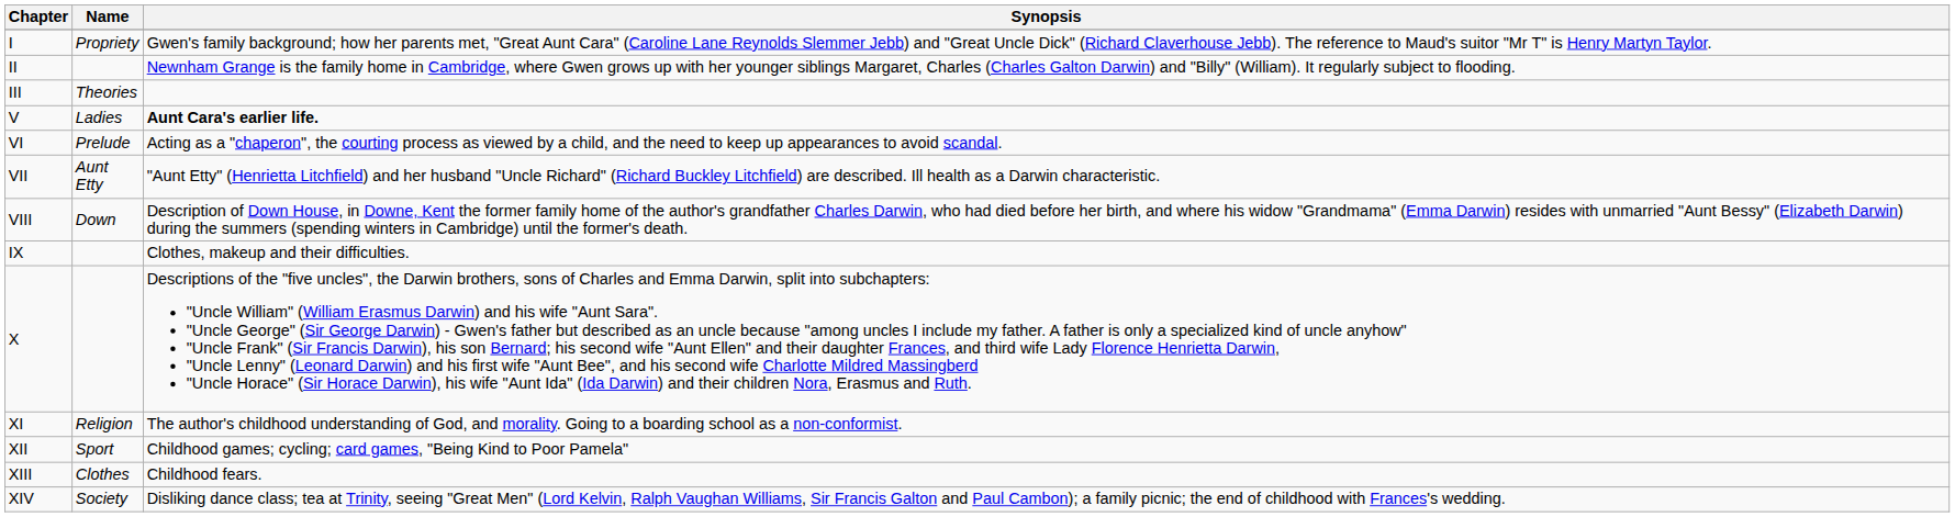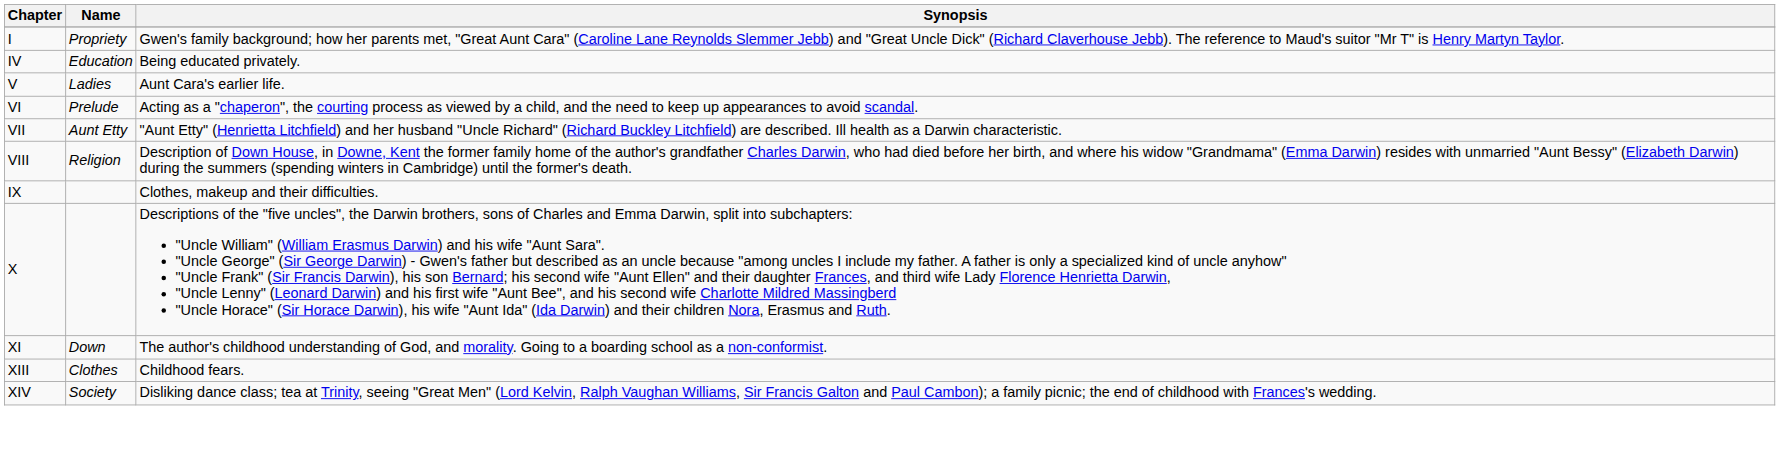 <table class=wikitable>
 <tr>
 <th>Chapter</th>
 <th>Name</th>
 <th>Synopsis</th>
 </tr>
 <tr>
 </tr>
 <tr>
 <td>I</td>
 <td><em>Propriety </em></td>
 <td>Gwen's family background; how her parents met, "Great Aunt Cara" (<a href='#'>Caroline Lane Reynolds Slemmer Jebb</a>) and "Great Uncle Dick" (<a href='#'>Richard Claverhouse Jebb</a>).  The reference to Maud's suitor "Mr T" is <a href='#'>Henry Martyn Taylor</a>.</td>
 </tr>
 <tr>
-<td>II</td>
-<td><em></em></td>
-<td><a href='#'>Newnham Grange</a> is the family home in <a href='#'>Cambridge</a>, where Gwen grows up with her younger siblings Margaret, Charles (<a href='#'>Charles Galton Darwin</a>) and "Billy" (William).  It regularly subject to flooding.</td>
-</tr>
-<tr>
-<td>III</td>
-<td><em>Theories</em></td>
-<td></td>
+<td>IV</td>
+<td><em>Education </em></td>
+<td>Being educated privately.</td>
 </tr>
 <tr>
 <td>V</td>
 <td><em>Ladies </em></td>
-<td><strong>Aunt Cara's earlier life.</strong></td>
+<td>Aunt Cara's earlier life.</td>
 </tr>
 <tr>
 <td>VI</td>
 <td><em>Prelude</em></td>
 <td>Acting as a "<a href='#'>chaperon</a>", the <a href='#'>courting</a> process as viewed by a child, and the need to keep up appearances to avoid <a href='#'>scandal</a>.</td>
 </tr>
 <tr>
 <td>VII</td>
 <td><em>Aunt Etty </em></td>
 <td>"Aunt Etty" (<a href='#'>Henrietta Litchfield</a>) and her husband "Uncle Richard" (<a href='#'>Richard Buckley Litchfield</a>) are described.  Ill health as a Darwin characteristic.</td>
 </tr>
 <tr>
 <td>VIII</td>
-<td><em>Down </em></td>
+<td><em>Religion </em></td>
 <td>Description of <a href='#'>Down House</a>, in <a href='#'>Downe, Kent</a> the former family home of the author's grandfather <a href='#'>Charles Darwin</a>, who had died before her birth, and where his widow "Grandmama" (<a href='#'>Emma Darwin</a>) resides with unmarried "Aunt Bessy" (<a href='#'>Elizabeth Darwin</a>) during the summers (spending winters in Cambridge) until the former's death.</td>
 </tr>
 <tr>
 <td>IX</td>
 <td><em> </em></td>
 <td>Clothes, makeup and their difficulties.</td>
 </tr>
 <tr>
 <td>X</td>
 <td><em> </em></td>
 <td>Descriptions of the "five uncles", the Darwin brothers, sons of Charles and Emma Darwin, split into subchapters:<br><ul><li>"Uncle William" (<a href='#'>William Erasmus Darwin</a>) and his wife "Aunt Sara".</li><li>"Uncle George" (<a href='#'>Sir George Darwin</a>) - Gwen's father but described as an uncle because "among uncles I include my father. A father is only a specialized kind of uncle anyhow"</li><li>"Uncle Frank" (<a href='#'>Sir Francis Darwin</a>), his son <a href='#'>Bernard</a>; his second wife  "Aunt Ellen" and their daughter <a href='#'>Frances</a>, and third wife Lady <a href='#'>Florence Henrietta Darwin</a>,</li><li>"Uncle Lenny" (<a href='#'>Leonard Darwin</a>) and his first wife "Aunt Bee", and his second wife  <a href='#'>Charlotte Mildred Massingberd</a></li><li>"Uncle Horace" (<a href='#'>Sir Horace Darwin</a>), his wife "Aunt Ida" (<a href='#'>Ida Darwin</a>) and their children <a href='#'>Nora</a>, Erasmus and <a href='#'>Ruth</a>.</li></ul></td>
 </tr>
 <tr>
 <td>XI</td>
-<td><em>Religion </em></td>
+<td><em>Down </em></td>
 <td>The author's childhood understanding of God, and <a href='#'>morality</a>.  Going to a boarding school as a <a href='#'>non-conformist</a>.</td>
-</tr>
-<tr>
-<td>XII</td>
-<td><em>Sport </em></td>
-<td>Childhood games; cycling; <a href='#'>card games</a>, "Being Kind to Poor Pamela"</td>
 </tr>
 <tr>
 <td>XIII</td>
 <td><em>Clothes</em></td>
 <td>Childhood fears.</td>
 </tr>
 <tr>
 <td>XIV</td>
 <td><em>Society </em></td>
 <td>Disliking dance class; tea at <a href='#'>Trinity</a>, seeing "Great Men" (<a href='#'>Lord Kelvin</a>, <a href='#'>Ralph Vaughan Williams</a>, <a href='#'>Sir Francis Galton</a> and <a href='#'>Paul Cambon</a>); a family picnic; the end of childhood with <a href='#'>Frances</a>'s wedding.</td>
 </tr>
 </table>
